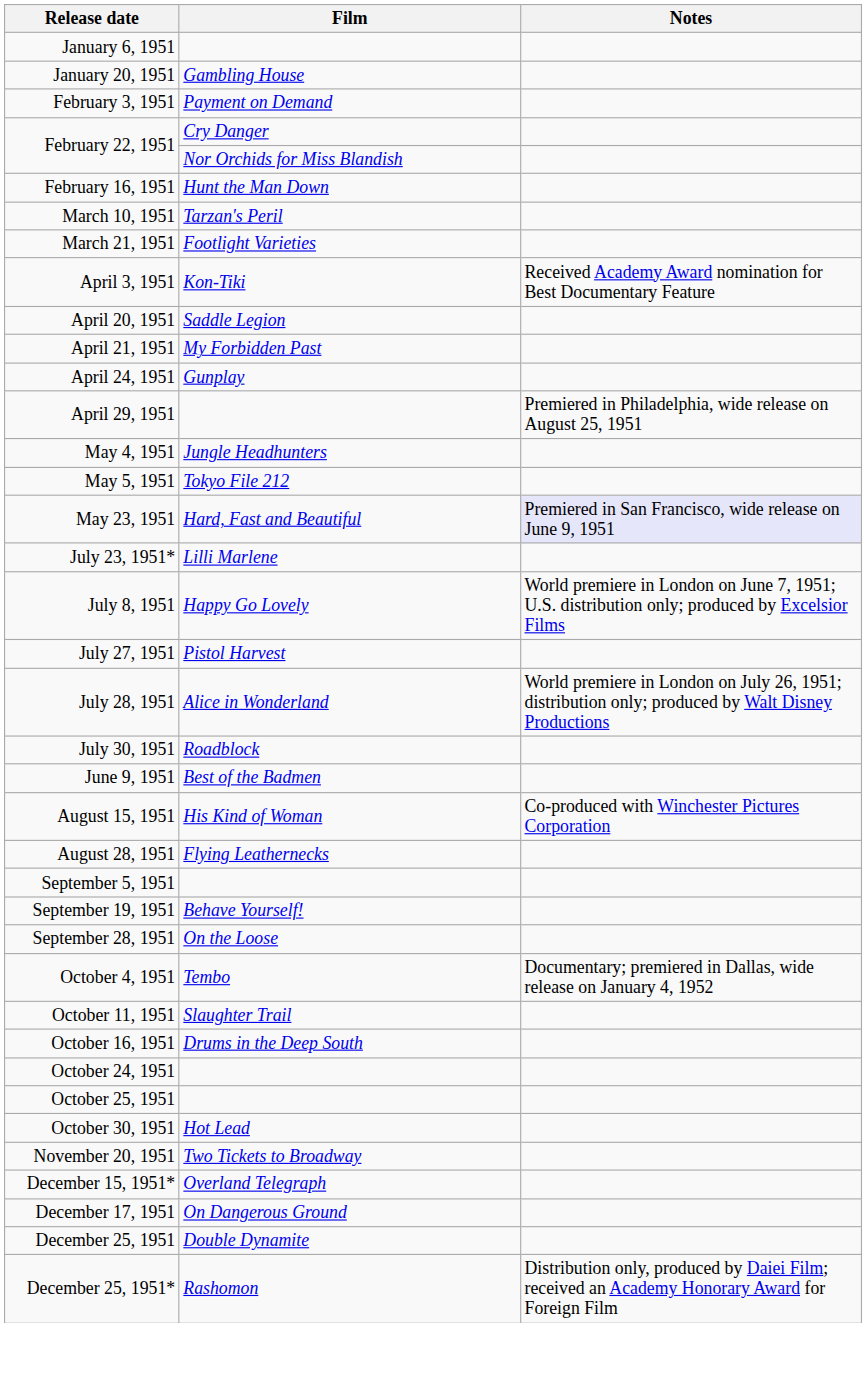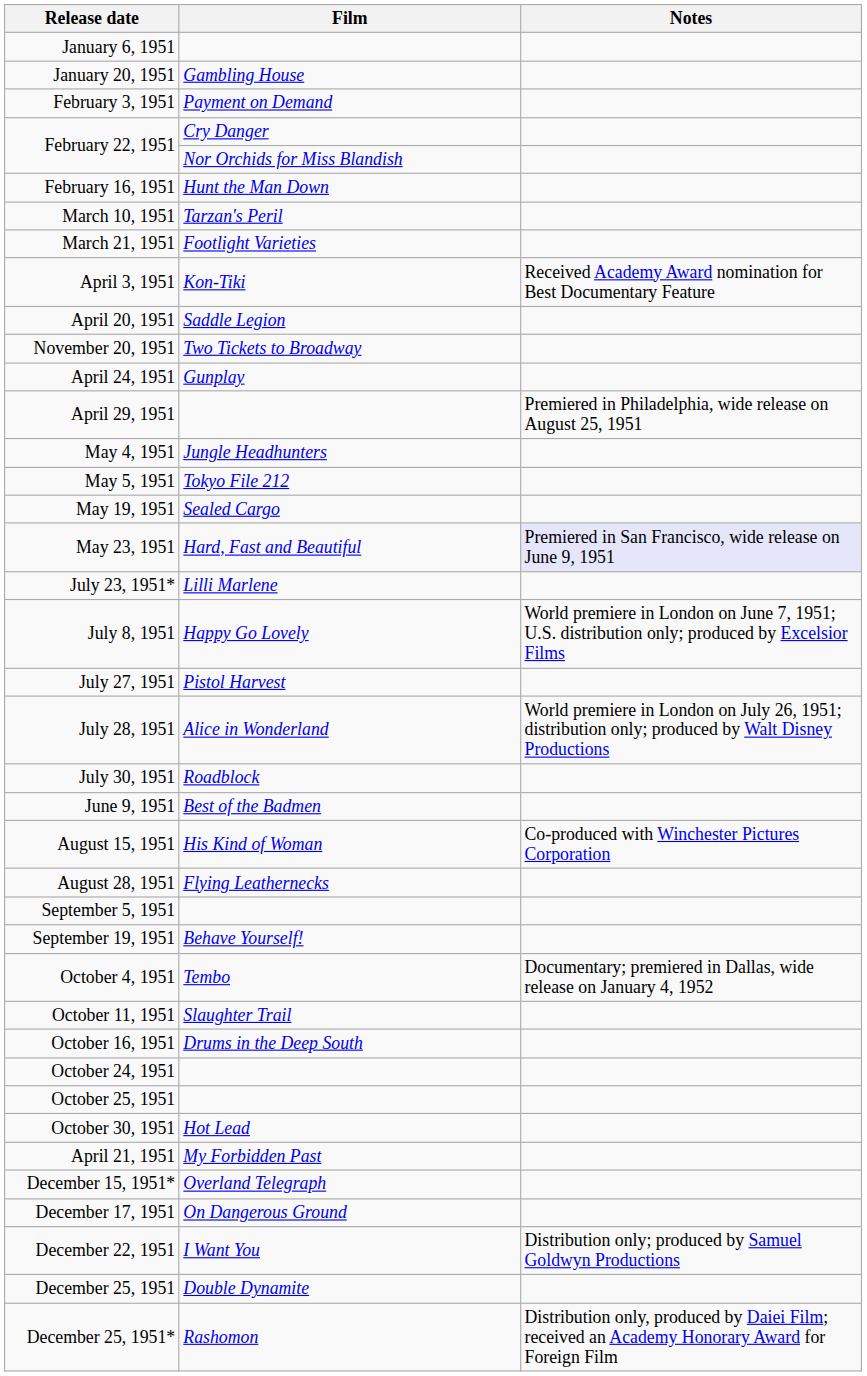 <table class="wikitable sortable plainrowheaders">
 <tr>
 <th scope="col" style="width:150px">Release date</th>
 <th scope="col" style="width:300px">Film</th>
 <th scope="col" style="width:300px" class="unsortable">Notes</th>
 </tr>
 <tr>
 <td style="text-align:right;">January 6, 1951</td>
 <td><em></em></td>
 <td></td>
 </tr>
 <tr>
 <td style="text-align:right;">January 20, 1951</td>
 <td><em><a href='#'>Gambling House</a></em></td>
 <td></td>
 </tr>
 <tr>
 <td style="text-align:right;">February 3, 1951</td>
 <td><em><a href='#'>Payment on Demand</a></em></td>
 <td></td>
 </tr>
 <tr>
 <td style="text-align:right;" rowspan="2">February 22, 1951</td>
 <td><em><a href='#'>Cry Danger</a></em></td>
 <td></td>
 </tr>
 <tr>
 <td><em><a href='#'>Nor Orchids for Miss Blandish</a></em></td>
 <td></td>
 </tr>
 <tr>
 <td style="text-align:right;">February 16, 1951</td>
 <td><em><a href='#'>Hunt the Man Down</a></em></td>
 <td></td>
 </tr>
 <tr>
 <td style="text-align:right;">March 10, 1951</td>
 <td><em><a href='#'>Tarzan's Peril</a></em></td>
 <td></td>
 </tr>
 <tr>
 <td style="text-align:right;">March 21, 1951</td>
 <td><em><a href='#'>Footlight Varieties</a></em></td>
 <td></td>
 </tr>
 <tr>
 <td style="text-align:right;">April 3, 1951</td>
 <td><em><a href='#'>Kon-Tiki</a></em></td>
 <td>Received <a href='#'>Academy Award</a> nomination for Best Documentary Feature</td>
 </tr>
 <tr>
 <td style="text-align:right;">April 20, 1951</td>
 <td><em><a href='#'>Saddle Legion</a></em></td>
 <td></td>
 </tr>
 <tr>
-<td style="text-align:right;">April 21, 1951</td>
-<td><em><a href='#'>My Forbidden Past</a></em></td>
+<td style="text-align:right;">November 20, 1951</td>
+<td><em><a href='#'>Two Tickets to Broadway</a></em></td>
 <td></td>
 </tr>
 <tr>
 <td style="text-align:right;">April 24, 1951</td>
 <td><em><a href='#'>Gunplay</a></em></td>
 <td></td>
 </tr>
 <tr>
 <td style="text-align:right;">April 29, 1951</td>
 <td><em></em></td>
 <td>Premiered in Philadelphia, wide release on August 25, 1951</td>
 </tr>
 <tr>
 <td style="text-align:right;">May 4, 1951</td>
 <td><em><a href='#'>Jungle Headhunters</a></em></td>
 <td></td>
 </tr>
 <tr>
 <td style="text-align:right;">May 5, 1951</td>
 <td><em><a href='#'>Tokyo File 212</a></em></td>
+<td></td>
+</tr>
+<tr>
+<td style="text-align:right;">May 19, 1951</td>
+<td><em><a href='#'>Sealed Cargo</a></em></td>
 <td></td>
 </tr>
 <tr>
 <td style="text-align:right;">May 23, 1951</td>
 <td><em><a href='#'>Hard, Fast and Beautiful</a></em></td>
 <td style="background: lavender;">Premiered in San Francisco, wide release on June 9, 1951</td>
 </tr>
 <tr>
 <td style="text-align:right;">July 23, 1951*</td>
 <td><em><a href='#'>Lilli Marlene</a></em></td>
 <td></td>
 </tr>
 <tr>
 <td style="text-align:right;">July 8, 1951</td>
 <td><em><a href='#'>Happy Go Lovely</a></em></td>
 <td>World premiere in London on June 7, 1951; U.S. distribution only; produced by <a href='#'>Excelsior Films</a></td>
 </tr>
 <tr>
 <td style="text-align:right;">July 27, 1951</td>
 <td><em><a href='#'>Pistol Harvest</a></em></td>
 <td></td>
 </tr>
 <tr>
 <td style="text-align:right;">July 28, 1951</td>
 <td><em><a href='#'>Alice in Wonderland</a></em></td>
 <td>World premiere in London on July 26, 1951; distribution only; produced by <a href='#'>Walt Disney Productions</a></td>
 </tr>
 <tr>
 <td style="text-align:right;">July 30, 1951</td>
 <td><em><a href='#'>Roadblock</a></em></td>
 <td></td>
 </tr>
 <tr>
 <td style="text-align:right;">June 9, 1951</td>
 <td><em><a href='#'>Best of the Badmen</a></em></td>
 <td></td>
 </tr>
 <tr>
 <td style="text-align:right;">August 15, 1951</td>
 <td><em><a href='#'>His Kind of Woman</a></em></td>
 <td>Co-produced with <a href='#'>Winchester Pictures Corporation</a></td>
 </tr>
 <tr>
 <td style="text-align:right;">August 28, 1951</td>
 <td><em><a href='#'>Flying Leathernecks</a></em></td>
 <td></td>
 </tr>
 <tr>
 <td style="text-align:right;">September 5, 1951</td>
 <td><em></em></td>
 <td></td>
 </tr>
 <tr>
 <td style="text-align:right;">September 19, 1951</td>
 <td><em><a href='#'>Behave Yourself!</a></em></td>
 <td></td>
 </tr>
 <tr>
-<td style="text-align:right;">September 28, 1951</td>
-<td><em><a href='#'>On the Loose</a></em></td>
-<td></td>
-</tr>
-<tr>
 <td style="text-align:right;">October 4, 1951</td>
 <td><em><a href='#'>Tembo</a></em></td>
 <td>Documentary; premiered in Dallas, wide release on January 4, 1952</td>
 </tr>
 <tr>
 <td style="text-align:right;">October 11, 1951</td>
 <td><em><a href='#'>Slaughter Trail</a></em></td>
 <td></td>
 </tr>
 <tr>
 <td style="text-align:right;">October 16, 1951</td>
 <td><em><a href='#'>Drums in the Deep South</a></em></td>
 <td></td>
 </tr>
 <tr>
 <td style="text-align:right;">October 24, 1951</td>
 <td><em></em></td>
 <td></td>
 </tr>
 <tr>
 <td style="text-align:right;">October 25, 1951</td>
 <td><em></em></td>
 <td></td>
 </tr>
 <tr>
 <td style="text-align:right;">October 30, 1951</td>
 <td><em><a href='#'>Hot Lead</a></em></td>
 <td></td>
 </tr>
 <tr>
-<td style="text-align:right;">November 20, 1951</td>
-<td><em><a href='#'>Two Tickets to Broadway</a></em></td>
+<td style="text-align:right;">April 21, 1951</td>
+<td><em><a href='#'>My Forbidden Past</a></em></td>
 <td></td>
 </tr>
 <tr>
 <td style="text-align:right;">December 15, 1951*</td>
 <td><em><a href='#'>Overland Telegraph</a></em></td>
 <td></td>
 </tr>
 <tr>
 <td style="text-align:right;">December 17, 1951</td>
 <td><em><a href='#'>On Dangerous Ground</a></em></td>
 <td></td>
 </tr>
 <tr>
+<td style="text-align:right;">December 22, 1951</td>
+<td><em><a href='#'>I Want You</a></em></td>
+<td>Distribution only; produced by <a href='#'>Samuel Goldwyn Productions</a></td>
+</tr>
+<tr>
 <td style="text-align:right;">December 25, 1951</td>
 <td><em><a href='#'>Double Dynamite</a></em></td>
 <td></td>
 </tr>
 <tr>
 <td style="text-align:right;">December 25, 1951*</td>
 <td><em><a href='#'>Rashomon</a></em></td>
 <td>Distribution only, produced by <a href='#'>Daiei Film</a>; received an <a href='#'>Academy Honorary Award</a> for Foreign Film</td>
 </tr>
 </table>
